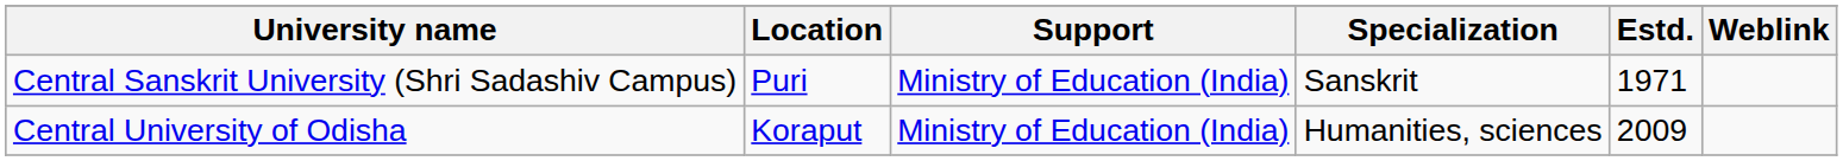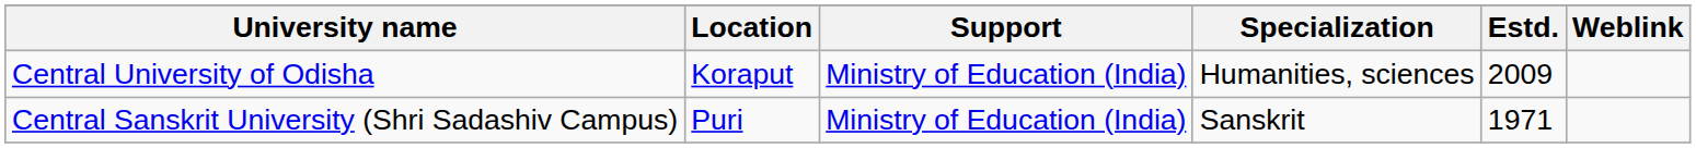 <table class="wikitable sortable">
 <tr>
 </tr>
 <tr>
 <th>University name</th>
 <th>Location</th>
 <th>Support</th>
 <th>Specialization</th>
 <th>Estd.</th>
 <th>Weblink</th>
 </tr>
 <tr>
+<td><a href='#'>Central University of Odisha</a></td>
+<td><a href='#'>Koraput</a></td>
+<td><a href='#'>Ministry of Education (India)</a></td>
+<td>Humanities, sciences</td>
+<td>2009</td>
+<td></td>
+</tr>
+<tr>
 <td><a href='#'>Central Sanskrit University</a> (Shri Sadashiv Campus)</td>
 <td><a href='#'>Puri</a></td>
 <td><a href='#'>Ministry of Education (India)</a></td>
 <td>Sanskrit</td>
 <td>1971</td>
 <td></td>
 </tr>
-<tr>
-<td><a href='#'>Central University of Odisha</a></td>
-<td><a href='#'>Koraput</a></td>
-<td><a href='#'>Ministry of Education (India)</a></td>
-<td>Humanities, sciences</td>
-<td>2009</td>
-<td></td>
-</tr>
 </table>
